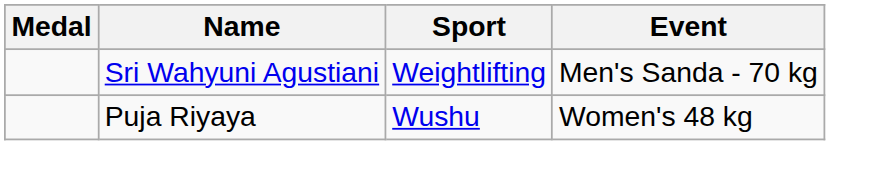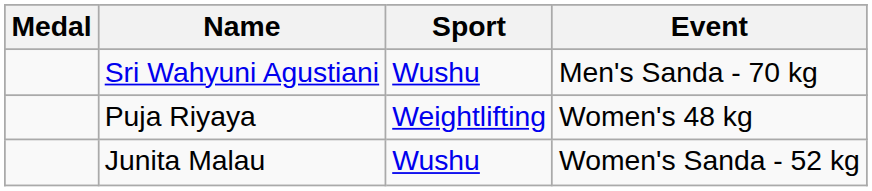 <table class="wikitable sortable">
 <tr>
 <th>Medal</th>
 <th>Name</th>
 <th>Sport</th>
 <th>Event</th>
 </tr>
 <tr>
 <td></td>
 <td><a href='#'>Sri Wahyuni Agustiani</a></td>
-<td><a href='#'>Weightlifting</a></td>
+<td><a href='#'>Wushu</a></td>
 <td>Men's Sanda - 70 kg</td>
 </tr>
 <tr>
 <td></td>
 <td>Puja Riyaya</td>
-<td><a href='#'>Wushu</a></td>
+<td><a href='#'>Weightlifting</a></td>
 <td>Women's 48 kg</td>
 </tr>
+<tr>
+<td></td>
+<td>Junita Malau</td>
+<td><a href='#'>Wushu</a></td>
+<td>Women's Sanda - 52 kg</td>
+</tr>
 </table>
